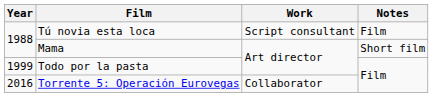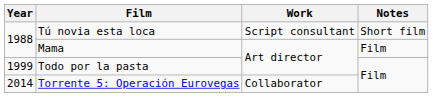 <table class="wikitable sortable">
 <tr>
 <th style="width:26px;">Year</th>
 <th>Film</th>
 <th>Work</th>
 <th>Notes</th>
 </tr>
 <tr>
 <td rowspan="2">1988</td>
 <td>Tú novia esta loca</td>
 <td>Script consultant</td>
-<td>Film</td>
+<td>Short film</td>
 </tr>
 <tr>
 <td>Mama</td>
 <td rowspan="2">Art director</td>
-<td>Short film</td>
+<td>Film</td>
 </tr>
 <tr>
 <td>1999</td>
 <td>Todo por la pasta</td>
 <td rowspan="2">Film</td>
 </tr>
 <tr>
-<td>2016</td>
+<td>2014</td>
 <td><a href='#'>Torrente 5: Operación Eurovegas</a></td>
 <td>Collaborator</td>
 </tr>
 </table>
